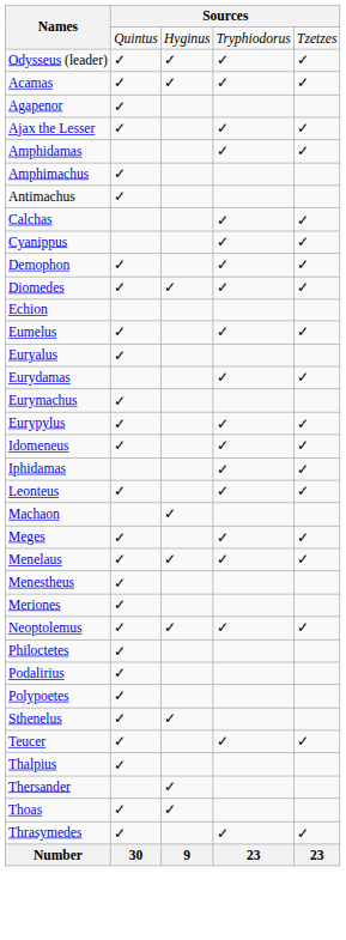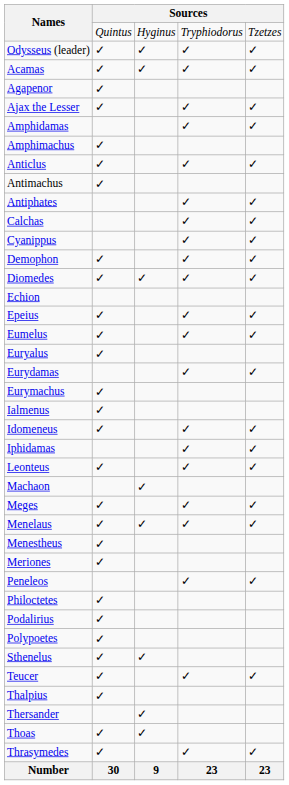 <table class="wikitable">
 <tr>
 <th rowspan="2">Names</th>
 <th colspan="4">Sources</th>
 </tr>
 <tr>
 <td><em>Quintus</em></td>
 <td><em>Hyginus</em></td>
 <td><em>Tryphiodorus</em></td>
 <td><em>Tzetzes</em></td>
 </tr>
 <tr>
 <td><a href='#'>Odysseus</a> (leader)</td>
 <td>✓</td>
 <td>✓</td>
 <td>✓</td>
 <td>✓</td>
 </tr>
 <tr>
 <td><a href='#'>Acamas</a></td>
 <td>✓</td>
 <td>✓</td>
 <td>✓</td>
 <td>✓</td>
 </tr>
 <tr>
 <td><a href='#'>Agapenor</a></td>
 <td>✓</td>
 <td></td>
 <td></td>
 <td></td>
 </tr>
 <tr>
 <td><a href='#'>Ajax the Lesser</a></td>
 <td>✓</td>
 <td></td>
 <td>✓</td>
 <td>✓</td>
 </tr>
 <tr>
 <td><a href='#'>Amphidamas</a></td>
 <td></td>
 <td></td>
 <td>✓</td>
 <td>✓</td>
 </tr>
 <tr>
 <td><a href='#'>Amphimachus</a></td>
 <td>✓</td>
 <td></td>
 <td></td>
 <td></td>
 </tr>
 <tr>
+<td><a href='#'>Anticlus</a></td>
+<td>✓</td>
+<td></td>
+<td>✓</td>
+<td>✓</td>
+</tr>
+<tr>
 <td>Antimachus</td>
 <td>✓</td>
 <td></td>
 <td></td>
 <td></td>
+</tr>
+<tr>
+<td><a href='#'>Antiphates</a></td>
+<td></td>
+<td></td>
+<td>✓</td>
+<td>✓</td>
 </tr>
 <tr>
 <td><a href='#'>Calchas</a></td>
 <td></td>
 <td></td>
 <td>✓</td>
 <td>✓</td>
 </tr>
 <tr>
 <td><a href='#'>Cyanippus</a></td>
 <td></td>
 <td></td>
 <td>✓</td>
 <td>✓</td>
 </tr>
 <tr>
 <td><a href='#'>Demophon</a></td>
 <td>✓</td>
 <td></td>
 <td>✓</td>
 <td>✓</td>
 </tr>
 <tr>
 <td><a href='#'>Diomedes</a></td>
 <td>✓</td>
 <td>✓</td>
 <td>✓</td>
 <td>✓</td>
 </tr>
 <tr>
 <td><a href='#'>Echion</a></td>
 <td></td>
 <td></td>
 <td></td>
 <td></td>
 </tr>
 <tr>
+<td><a href='#'>Epeius</a></td>
+<td>✓</td>
+<td></td>
+<td>✓</td>
+<td>✓</td>
+</tr>
+<tr>
 <td><a href='#'>Eumelus</a></td>
 <td>✓</td>
 <td></td>
 <td>✓</td>
 <td>✓</td>
 </tr>
 <tr>
 <td><a href='#'>Euryalus</a></td>
 <td>✓</td>
 <td></td>
 <td></td>
 <td></td>
 </tr>
 <tr>
 <td><a href='#'>Eurydamas</a></td>
 <td></td>
 <td></td>
 <td>✓</td>
 <td>✓</td>
 </tr>
 <tr>
 <td><a href='#'>Eurymachus</a></td>
 <td>✓</td>
 <td></td>
 <td></td>
 <td></td>
 </tr>
 <tr>
-<td><a href='#'>Eurypylus</a></td>
+<td><a href='#'>Ialmenus</a></td>
 <td>✓</td>
 <td></td>
-<td>✓</td>
-<td>✓</td>
+<td></td>
+<td></td>
 </tr>
 <tr>
 <td><a href='#'>Idomeneus</a></td>
 <td>✓</td>
 <td></td>
 <td>✓</td>
 <td>✓</td>
 </tr>
 <tr>
 <td><a href='#'>Iphidamas</a></td>
 <td></td>
 <td></td>
 <td>✓</td>
 <td>✓</td>
 </tr>
 <tr>
 <td><a href='#'>Leonteus</a></td>
 <td>✓</td>
 <td></td>
 <td>✓</td>
 <td>✓</td>
 </tr>
 <tr>
 <td><a href='#'>Machaon</a></td>
 <td></td>
 <td>✓</td>
 <td></td>
 <td></td>
 </tr>
 <tr>
 <td><a href='#'>Meges</a></td>
 <td>✓</td>
 <td></td>
 <td>✓</td>
 <td>✓</td>
 </tr>
 <tr>
 <td><a href='#'>Menelaus</a></td>
 <td>✓</td>
 <td>✓</td>
 <td>✓</td>
 <td>✓</td>
 </tr>
 <tr>
 <td><a href='#'>Menestheus</a></td>
 <td>✓</td>
 <td></td>
 <td></td>
 <td></td>
 </tr>
 <tr>
 <td><a href='#'>Meriones</a></td>
 <td>✓</td>
 <td></td>
 <td></td>
 <td></td>
 </tr>
 <tr>
-<td><a href='#'>Neoptolemus</a></td>
-<td>✓</td>
-<td>✓</td>
+<td><a href='#'>Peneleos</a></td>
+<td></td>
+<td></td>
 <td>✓</td>
 <td>✓</td>
 </tr>
 <tr>
 <td><a href='#'>Philoctetes</a></td>
 <td>✓</td>
 <td></td>
 <td></td>
 <td></td>
 </tr>
 <tr>
 <td><a href='#'>Podalirius</a></td>
 <td>✓</td>
 <td></td>
 <td></td>
 <td></td>
 </tr>
 <tr>
 <td><a href='#'>Polypoetes</a></td>
 <td>✓</td>
 <td></td>
 <td></td>
 <td></td>
 </tr>
 <tr>
 <td><a href='#'>Sthenelus</a></td>
 <td>✓</td>
 <td>✓</td>
 <td></td>
 <td></td>
 </tr>
 <tr>
 <td><a href='#'>Teucer</a></td>
 <td>✓</td>
 <td></td>
 <td>✓</td>
 <td>✓</td>
 </tr>
 <tr>
 <td><a href='#'>Thalpius</a></td>
 <td>✓</td>
 <td></td>
 <td></td>
 <td></td>
 </tr>
 <tr>
 <td><a href='#'>Thersander</a></td>
 <td></td>
 <td>✓</td>
 <td></td>
 <td></td>
 </tr>
 <tr>
 <td><a href='#'>Thoas</a></td>
 <td>✓</td>
 <td>✓</td>
 <td></td>
 <td></td>
 </tr>
 <tr>
 <td><a href='#'>Thrasymedes</a></td>
 <td>✓</td>
 <td></td>
 <td>✓</td>
 <td>✓</td>
 </tr>
 <tr>
 <th>Number</th>
 <th>30</th>
 <th>9</th>
 <th>23</th>
 <th>23</th>
 </tr>
 </table>
